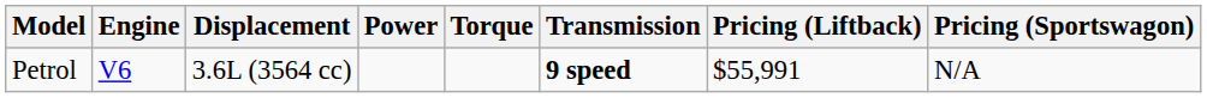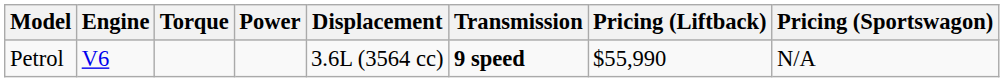 <table class="wikitable">
 <tr>
 <th>Model</th>
 <th>Engine</th>
+<th>Torque</th>
+<th>Power</th>
 <th>Displacement</th>
-<th>Power</th>
-<th>Torque</th>
 <th>Transmission</th>
 <th>Pricing (Liftback)</th>
 <th>Pricing (Sportswagon)</th>
 </tr>
 <tr>
 <td>Petrol</td>
 <td><a href='#'>V6</a></td>
-<td>3.6L (3564 cc)</td>
 <td></td>
 <td></td>
+<td>3.6L (3564 cc)</td>
 <td><strong>9 speed</strong></td>
-<td>$55,991</td>
+<td>$55,990</td>
 <td>N/A</td>
 </tr>
 </table>
